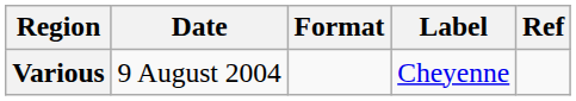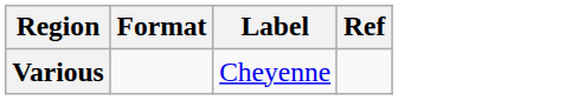 <table class="wikitable plainrowheaders">
 <tr>
 <th scope="col">Region</th>
-<th scope="col">Date</th>
 <th scope="col">Format</th>
 <th scope="col">Label</th>
 <th scope="col">Ref</th>
 </tr>
 <tr>
 <th scope="row">Various</th>
-<td rowspan="1">9 August 2004</td>
 <td rowspan="1"></td>
 <td rowspan="1"><a href='#'>Cheyenne</a></td>
 <td rowspan="1"></td>
 </tr>
 </table>
